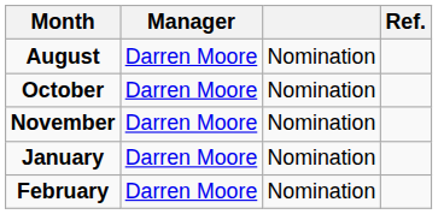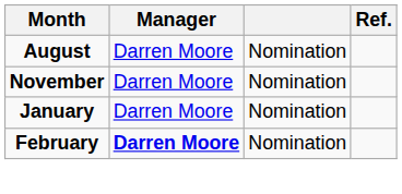 <table class="wikitable" style="text-align:left">
 <tr>
 <th>Month</th>
 <th>Manager</th>
 <th></th>
 <th>Ref.</th>
 </tr>
 <tr>
 <td align="center"><strong>August</strong></td>
-<td> <a href='#'>Darren Moore</a></td>
-<td>Nomination</td>
-<td align="center"></td>
-</tr>
-<tr>
-<td align="center"><strong>October</strong></td>
 <td> <a href='#'>Darren Moore</a></td>
 <td>Nomination</td>
 <td align="center"></td>
 </tr>
 <tr>
 <td align="center"><strong>November</strong></td>
 <td> <a href='#'>Darren Moore</a></td>
 <td>Nomination</td>
 <td align="center"></td>
 </tr>
 <tr>
 <td align="center"><strong>January</strong></td>
 <td> <a href='#'>Darren Moore</a></td>
 <td>Nomination</td>
 <td align="center"></td>
 </tr>
 <tr>
 <td align="center"><strong>February</strong></td>
-<td> <a href='#'>Darren Moore</a></td>
+<td><strong> <a href='#'>Darren Moore</a></strong></td>
 <td>Nomination</td>
 <td align="center"></td>
 </tr>
 </table>
